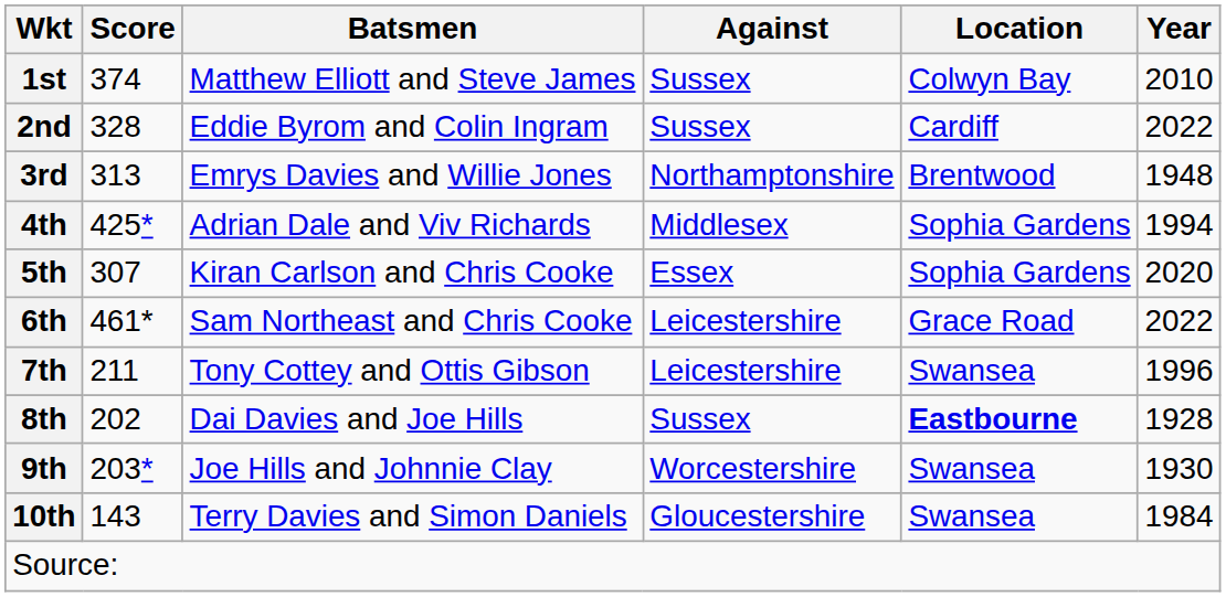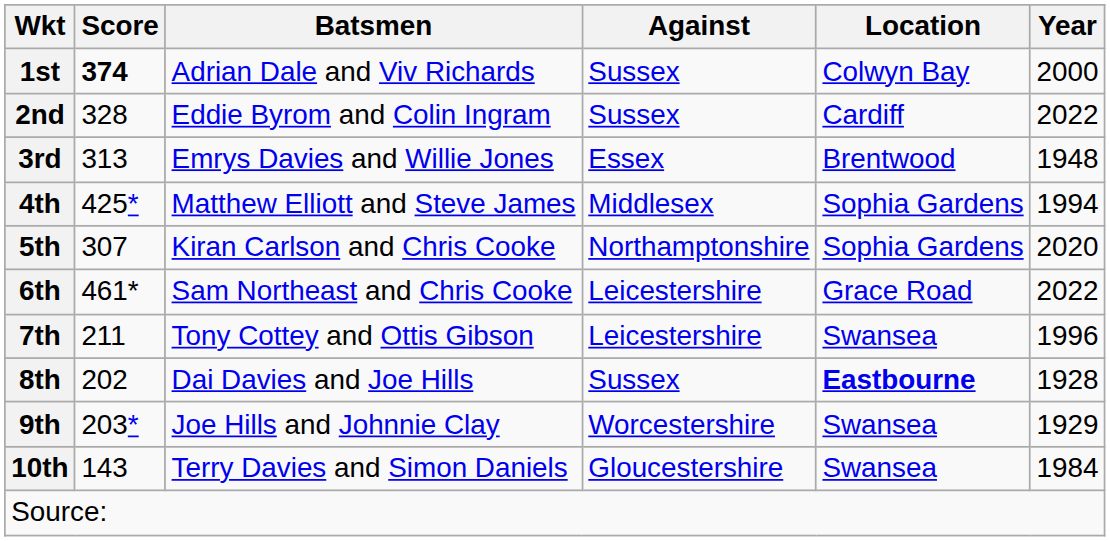 <table class="wikitable">
 <tr>
 <th>Wkt</th>
 <th>Score</th>
 <th>Batsmen</th>
 <th>Against</th>
 <th>Location</th>
 <th>Year</th>
 </tr>
 <tr>
 <th>1st</th>
-<td>374</td>
-<td><a href='#'>Matthew Elliott</a> and <a href='#'>Steve James</a></td>
+<td><strong>374</strong></td>
+<td><a href='#'>Adrian Dale</a> and <a href='#'>Viv Richards</a></td>
 <td><a href='#'>Sussex</a></td>
 <td><a href='#'>Colwyn Bay</a></td>
-<td>2010</td>
+<td>2000</td>
 </tr>
 <tr>
 <th>2nd</th>
 <td>328</td>
 <td><a href='#'>Eddie Byrom</a> and <a href='#'>Colin Ingram</a></td>
 <td><a href='#'>Sussex</a></td>
 <td><a href='#'>Cardiff</a></td>
 <td>2022</td>
 </tr>
 <tr>
 <th>3rd</th>
 <td>313</td>
 <td><a href='#'>Emrys Davies</a> and <a href='#'>Willie Jones</a></td>
-<td><a href='#'>Northamptonshire</a></td>
+<td><a href='#'>Essex</a></td>
 <td><a href='#'>Brentwood</a></td>
 <td>1948</td>
 </tr>
 <tr>
 <th>4th</th>
 <td>425<a href='#'>*</a></td>
-<td><a href='#'>Adrian Dale</a> and <a href='#'>Viv Richards</a></td>
+<td><a href='#'>Matthew Elliott</a> and <a href='#'>Steve James</a></td>
 <td><a href='#'>Middlesex</a></td>
 <td><a href='#'>Sophia Gardens</a></td>
 <td>1994</td>
 </tr>
 <tr>
 <th>5th</th>
 <td>307</td>
 <td><a href='#'>Kiran Carlson</a> and <a href='#'>Chris Cooke</a></td>
-<td><a href='#'>Essex</a></td>
+<td><a href='#'>Northamptonshire</a></td>
 <td><a href='#'>Sophia Gardens</a></td>
 <td>2020</td>
 </tr>
 <tr>
 <th>6th</th>
 <td>461*</td>
 <td><a href='#'>Sam Northeast</a> and <a href='#'>Chris Cooke</a></td>
 <td><a href='#'>Leicestershire</a></td>
 <td><a href='#'>Grace Road</a></td>
 <td>2022</td>
 </tr>
 <tr>
 <th>7th</th>
 <td>211</td>
 <td><a href='#'>Tony Cottey</a> and <a href='#'>Ottis Gibson</a></td>
 <td><a href='#'>Leicestershire</a></td>
 <td><a href='#'>Swansea</a></td>
 <td>1996</td>
 </tr>
 <tr>
 <th>8th</th>
 <td>202</td>
 <td><a href='#'>Dai Davies</a> and <a href='#'>Joe Hills</a></td>
 <td><a href='#'>Sussex</a></td>
 <td><strong><a href='#'>Eastbourne</a></strong></td>
 <td>1928</td>
 </tr>
 <tr>
 <th>9th</th>
 <td>203<a href='#'>*</a></td>
 <td><a href='#'>Joe Hills</a> and <a href='#'>Johnnie Clay</a></td>
 <td><a href='#'>Worcestershire</a></td>
 <td><a href='#'>Swansea</a></td>
-<td>1930</td>
+<td>1929</td>
 </tr>
 <tr>
 <th>10th</th>
 <td>143</td>
 <td><a href='#'>Terry Davies</a> and <a href='#'>Simon Daniels</a></td>
 <td><a href='#'>Gloucestershire</a></td>
 <td><a href='#'>Swansea</a></td>
 <td>1984</td>
 </tr>
 <tr>
 <td colspan=6>Source:</td>
 </tr>
 </table>
